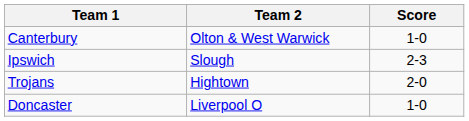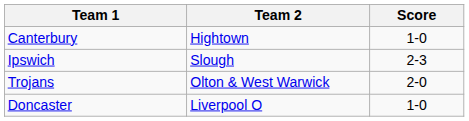 <table class="wikitable" style="font-size: 100%">
 <tr>
 <th width=200>Team 1</th>
 <th width=200>Team 2</th>
 <th width=100>Score</th>
 </tr>
 <tr>
 <td><a href='#'>Canterbury</a></td>
-<td><a href='#'>Olton & West Warwick</a></td>
+<td><a href='#'>Hightown</a></td>
 <td align=center>1-0</td>
 </tr>
 <tr>
 <td><a href='#'>Ipswich</a></td>
 <td><a href='#'>Slough</a></td>
 <td align=center>2-3</td>
 </tr>
 <tr>
 <td><a href='#'>Trojans</a></td>
-<td><a href='#'>Hightown</a></td>
+<td><a href='#'>Olton & West Warwick</a></td>
 <td align=center>2-0</td>
 </tr>
 <tr>
 <td><a href='#'>Doncaster</a></td>
 <td><a href='#'>Liverpool O</a></td>
 <td align=center>1-0</td>
 </tr>
 </table>
